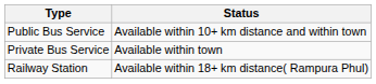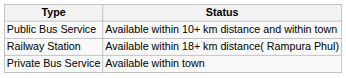 <table class="wikitable">
 <tr>
 <th><strong>Type	</strong></th>
 <th><strong>Status</strong></th>
 </tr>
 <tr>
 <td>Public Bus Service</td>
 <td>Available within 10+ km distance and within town</td>
 </tr>
 <tr>
+<td>Railway Station</td>
+<td>Available within 18+ km distance( Rampura Phul)</td>
+</tr>
+<tr>
 <td>Private Bus Service</td>
 <td>Available within town</td>
 </tr>
-<tr>
-<td>Railway Station</td>
-<td>Available within 18+ km distance( Rampura Phul)</td>
-</tr>
 </table>
